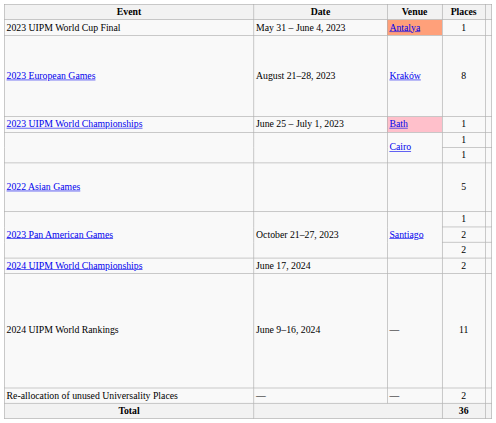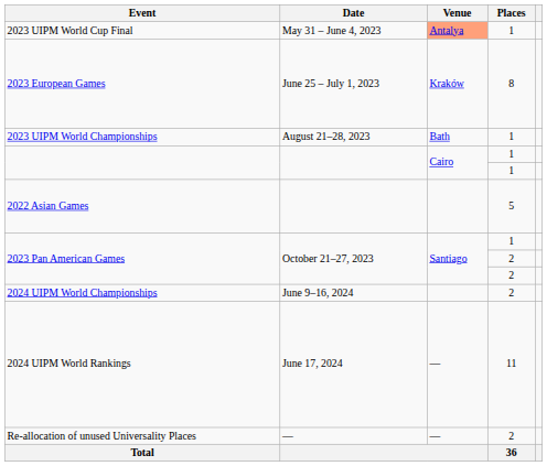 <table class=wikitable width=800>
 <tr>
 <th>Event</th>
 <th>Date</th>
 <th>Venue</th>
 <th>Places</th>
 <th></th>
 </tr>
 <tr>
 <td>2023 UIPM World Cup Final</td>
 <td>May 31 – June 4, 2023</td>
 <td style="background: lightsalmon;"> <a href='#'>Antalya</a></td>
 <td align=center>1</td>
 <td></td>
 </tr>
 <tr>
 <td><a href='#'>2023 European Games</a></td>
-<td>August 21–28, 2023</td>
+<td>June 25 – July 1, 2023</td>
 <td> <a href='#'>Kraków</a></td>
 <td align=center>8</td>
 <td><br><s><br></s><br><br><br><br><br></td>
 </tr>
 <tr>
 <td><a href='#'>2023 UIPM World Championships</a></td>
-<td>June 25 – July 1, 2023</td>
-<td style="background: pink;"> <a href='#'>Bath</a></td>
+<td>August 21–28, 2023</td>
+<td> <a href='#'>Bath</a></td>
 <td align=center>1</td>
 <td></td>
 </tr>
 <tr>
 <td rowspan=2></td>
 <td rowspan=2></td>
 <td rowspan=2> <a href='#'>Cairo</a></td>
 <td align=center>1</td>
 <td></td>
 </tr>
 <tr>
 <td align=center>1</td>
 <td></td>
 </tr>
 <tr>
 <td><a href='#'>2022 Asian Games</a></td>
 <td></td>
 <td></td>
 <td align=center>5</td>
 <td><br><br><br><br></td>
 </tr>
 <tr>
 <td rowspan=3><a href='#'>2023 Pan American Games</a></td>
 <td rowspan=3>October 21–27, 2023</td>
 <td rowspan=3> <a href='#'>Santiago</a></td>
 <td align=center>1</td>
 <td></td>
 </tr>
 <tr>
 <td align=center>2</td>
 <td><br></td>
 </tr>
 <tr>
 <td align=center>2</td>
 <td><br></td>
 </tr>
 <tr>
 <td><a href='#'>2024 UIPM World Championships</a></td>
-<td>June 17, 2024</td>
+<td>June 9–16, 2024</td>
 <td></td>
 <td align=center>2</td>
 <td><br></td>
 </tr>
 <tr>
 <td>2024 UIPM World Rankings</td>
-<td>June 9–16, 2024</td>
+<td>June 17, 2024</td>
 <td>—</td>
 <td align=center>11</td>
 <td><br><br><br><br><br><br><br><br><br><br></td>
 </tr>
 <tr>
 <td>Re-allocation of unused Universality Places</td>
 <td>—</td>
 <td>—</td>
 <td align=center>2</td>
 <td><br></td>
 </tr>
 <tr>
 <th>Total</th>
 <th colspan="2"></th>
 <th>36</th>
 <th></th>
 </tr>
 </table>
